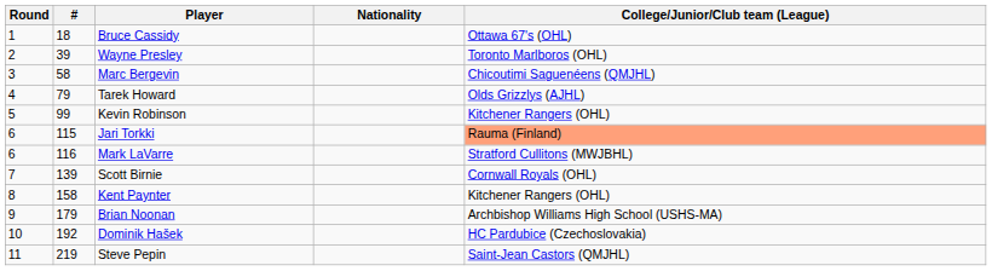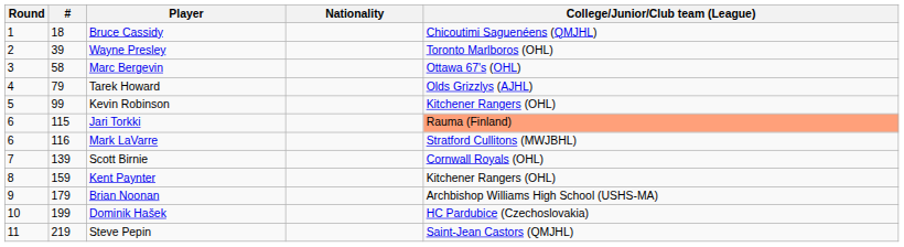 <table class="wikitable">
 <tr align="center">
 <th bgcolor="#DDDDFF" width="4.0%">Round</th>
 <th bgcolor="#DDDDFF" width="4.0%">#</th>
 <th bgcolor="#DDDDFF" width="21.0%">Player</th>
 <th bgcolor="#DDDDFF" width="14.5%">Nationality</th>
 <th bgcolor="#DDDDFF" width="50.0%">College/Junior/Club team (League)</th>
 </tr>
 <tr>
 <td>1</td>
 <td>18</td>
 <td><a href='#'>Bruce Cassidy</a></td>
 <td></td>
-<td><a href='#'>Ottawa 67's</a> (<a href='#'>OHL</a>)</td>
+<td><a href='#'>Chicoutimi Saguenéens</a> (<a href='#'>QMJHL</a>)</td>
 </tr>
 <tr>
 <td>2</td>
 <td>39</td>
 <td><a href='#'>Wayne Presley</a></td>
 <td></td>
 <td><a href='#'>Toronto Marlboros</a> (OHL)</td>
 </tr>
 <tr>
 <td>3</td>
 <td>58</td>
 <td><a href='#'>Marc Bergevin</a></td>
 <td></td>
-<td><a href='#'>Chicoutimi Saguenéens</a> (<a href='#'>QMJHL</a>)</td>
+<td><a href='#'>Ottawa 67's</a> (<a href='#'>OHL</a>)</td>
 </tr>
 <tr>
 <td>4</td>
 <td>79</td>
 <td>Tarek Howard</td>
 <td></td>
 <td><a href='#'>Olds Grizzlys</a> (<a href='#'>AJHL</a>)</td>
 </tr>
 <tr>
 <td>5</td>
 <td>99</td>
 <td>Kevin Robinson</td>
 <td></td>
 <td><a href='#'>Kitchener Rangers</a> (OHL)</td>
 </tr>
 <tr>
 <td>6</td>
 <td>115</td>
 <td><a href='#'>Jari Torkki</a></td>
 <td></td>
 <td style="background: lightsalmon;">Rauma (Finland)</td>
 </tr>
 <tr>
 <td>6</td>
 <td>116</td>
 <td><a href='#'>Mark LaVarre</a></td>
 <td></td>
 <td><a href='#'>Stratford Cullitons</a> (MWJBHL)</td>
 </tr>
 <tr>
 <td>7</td>
 <td>139</td>
 <td>Scott Birnie</td>
 <td></td>
 <td><a href='#'>Cornwall Royals</a> (OHL)</td>
 </tr>
 <tr>
 <td>8</td>
-<td>158</td>
+<td>159</td>
 <td><a href='#'>Kent Paynter</a></td>
 <td></td>
 <td>Kitchener Rangers (OHL)</td>
 </tr>
 <tr>
 <td>9</td>
 <td>179</td>
 <td><a href='#'>Brian Noonan</a></td>
 <td></td>
 <td>Archbishop Williams High School (USHS-MA)</td>
 </tr>
 <tr>
 <td>10</td>
-<td>192</td>
+<td>199</td>
 <td><a href='#'>Dominik Hašek</a></td>
 <td></td>
 <td><a href='#'>HC Pardubice</a> (Czechoslovakia)</td>
 </tr>
 <tr>
 <td>11</td>
 <td>219</td>
 <td>Steve Pepin</td>
 <td></td>
 <td><a href='#'>Saint-Jean Castors</a> (QMJHL)</td>
 </tr>
 </table>
